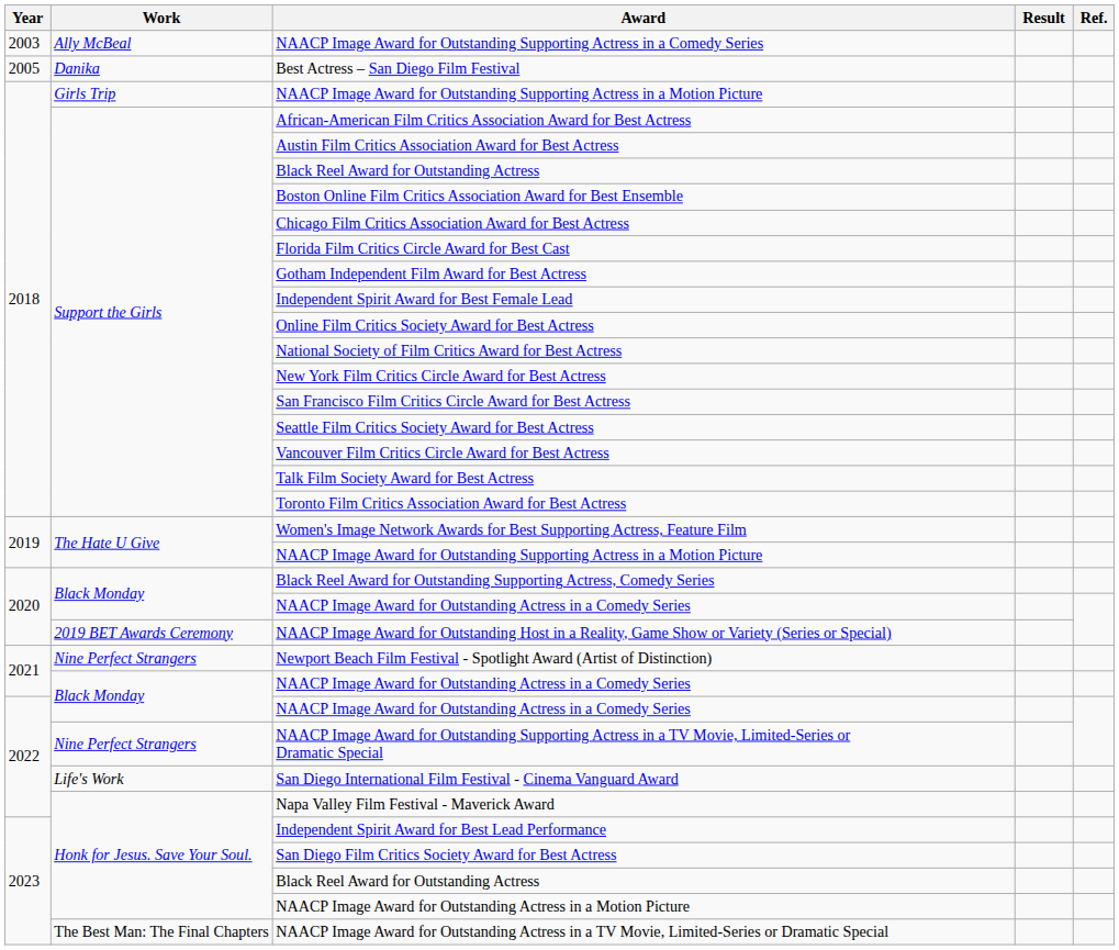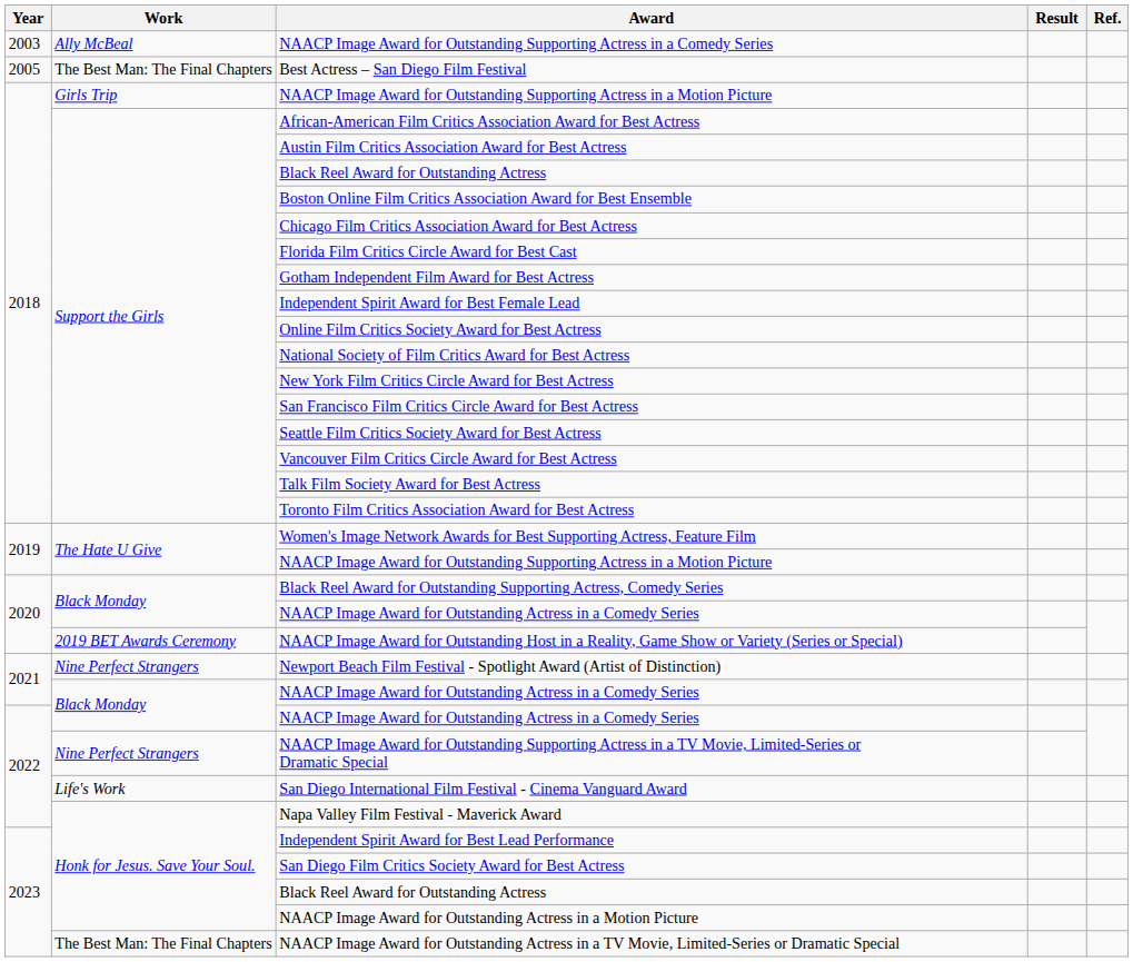 <table class="wikitable sortable" style="text-align:left; font-size:95%;">
 <tr>
 <th>Year</th>
 <th width=20%>Work</th>
 <th>Award</th>
 <th>Result</th>
 <th>Ref.</th>
 </tr>
 <tr>
 <td>2003</td>
 <td><em><a href='#'>Ally McBeal</a></em></td>
 <td><a href='#'>NAACP Image Award for Outstanding Supporting Actress in a Comedy Series</a></td>
 <td></td>
 <td></td>
 </tr>
 <tr>
 <td>2005</td>
-<td><em><a href='#'>Danika</a></em></td>
+<td>The Best Man: The Final Chapters</td>
 <td>Best Actress – <a href='#'>San Diego Film Festival</a></td>
 <td></td>
 <td></td>
 </tr>
 <tr>
 <td rowspan="17">2018</td>
 <td><em><a href='#'>Girls Trip</a></em></td>
 <td><a href='#'>NAACP Image Award for Outstanding Supporting Actress in a Motion Picture</a></td>
 <td></td>
 <td></td>
 </tr>
 <tr>
 <td rowspan="16"><em><a href='#'>Support the Girls</a></em></td>
 <td><a href='#'>African-American Film Critics Association Award for Best Actress</a></td>
 <td></td>
 <td></td>
 </tr>
 <tr>
 <td><a href='#'>Austin Film Critics Association Award for Best Actress</a></td>
 <td></td>
 <td></td>
 </tr>
 <tr>
 <td><a href='#'>Black Reel Award for Outstanding Actress</a></td>
 <td></td>
 <td></td>
 </tr>
 <tr>
 <td><a href='#'>Boston Online Film Critics Association Award for Best Ensemble</a></td>
 <td></td>
 <td></td>
 </tr>
 <tr>
 <td><a href='#'>Chicago Film Critics Association Award for Best Actress</a></td>
 <td></td>
 <td></td>
 </tr>
 <tr>
 <td><a href='#'>Florida Film Critics Circle Award for Best Cast</a></td>
 <td></td>
 <td></td>
 </tr>
 <tr>
 <td><a href='#'>Gotham Independent Film Award for Best Actress</a></td>
 <td></td>
 <td></td>
 </tr>
 <tr>
 <td><a href='#'>Independent Spirit Award for Best Female Lead</a></td>
 <td></td>
 <td></td>
 </tr>
 <tr>
 <td><a href='#'>Online Film Critics Society Award for Best Actress</a></td>
 <td></td>
 <td></td>
 </tr>
 <tr>
 <td><a href='#'>National Society of Film Critics Award for Best Actress</a></td>
 <td></td>
 <td></td>
 </tr>
 <tr>
 <td><a href='#'>New York Film Critics Circle Award for Best Actress</a></td>
 <td></td>
 <td></td>
 </tr>
 <tr>
 <td><a href='#'>San Francisco Film Critics Circle Award for Best Actress</a></td>
 <td></td>
 <td></td>
 </tr>
 <tr>
 <td><a href='#'>Seattle Film Critics Society Award for Best Actress</a></td>
 <td></td>
 <td></td>
 </tr>
 <tr>
 <td><a href='#'>Vancouver Film Critics Circle Award for Best Actress</a></td>
 <td></td>
 <td></td>
 </tr>
 <tr>
 <td><a href='#'>Talk Film Society Award for Best Actress</a></td>
 <td></td>
 <td></td>
 </tr>
 <tr>
 <td><a href='#'>Toronto Film Critics Association Award for Best Actress</a></td>
 <td></td>
 <td></td>
 </tr>
 <tr>
 <td rowspan="2">2019</td>
 <td rowspan="2"><em><a href='#'>The Hate U Give</a></em></td>
 <td><a href='#'> Women's Image Network Awards for Best Supporting Actress, Feature Film</a></td>
 <td></td>
 <td></td>
 </tr>
 <tr>
 <td><a href='#'>NAACP Image Award for Outstanding Supporting Actress in a Motion Picture</a></td>
 <td></td>
 <td></td>
 </tr>
 <tr>
 <td rowspan="3">2020</td>
 <td rowspan="2"><em><a href='#'>Black Monday</a></em></td>
 <td><a href='#'>Black Reel Award for Outstanding Supporting Actress, Comedy Series</a></td>
 <td></td>
 <td></td>
 </tr>
 <tr>
 <td><a href='#'>NAACP Image Award for Outstanding Actress in a Comedy Series</a></td>
 <td></td>
 <td rowspan="2"></td>
 </tr>
 <tr>
 <td><em><a href='#'>2019 BET Awards Ceremony</a></em></td>
 <td><a href='#'>NAACP Image Award for Outstanding Host in a Reality, Game Show or Variety (Series or Special)</a></td>
 <td></td>
 </tr>
 <tr>
 <td rowspan="2">2021</td>
 <td><em><a href='#'>Nine Perfect Strangers</a></em></td>
 <td><a href='#'>Newport Beach Film Festival</a> - Spotlight Award (Artist of Distinction)</td>
 <td></td>
 <td></td>
 </tr>
 <tr>
 <td rowspan="2"><em><a href='#'>Black Monday</a></em></td>
 <td><a href='#'>NAACP Image Award for Outstanding Actress in a Comedy Series</a></td>
 <td></td>
 <td></td>
 </tr>
 <tr>
 <td rowspan="4">2022</td>
 <td><a href='#'>NAACP Image Award for Outstanding Actress in a Comedy Series</a></td>
 <td></td>
 <td rowspan="2"></td>
 </tr>
 <tr>
 <td><em><a href='#'>Nine Perfect Strangers</a></em></td>
 <td><a href='#'>NAACP Image Award for Outstanding Supporting Actress in a TV Movie, Limited-Series or<br>Dramatic Special</a></td>
 <td></td>
 </tr>
 <tr>
 <td><em>Life's Work</em></td>
 <td><a href='#'>San Diego International Film Festival</a> - <a href='#'>Cinema Vanguard Award</a></td>
 <td></td>
 <td></td>
 </tr>
 <tr>
 <td rowspan="5"><em><a href='#'>Honk for Jesus. Save Your Soul.</a></em></td>
 <td>Napa Valley Film Festival - Maverick Award</td>
 <td></td>
 <td></td>
 </tr>
 <tr>
 <td rowspan="5">2023</td>
 <td><a href='#'>Independent Spirit Award for Best Lead Performance</a></td>
 <td></td>
 <td></td>
 </tr>
 <tr>
 <td><a href='#'>San Diego Film Critics Society Award for Best Actress</a></td>
 <td></td>
 <td></td>
 </tr>
 <tr>
 <td>Black Reel Award for Outstanding Actress</td>
 <td></td>
 <td></td>
 </tr>
 <tr>
 <td>NAACP Image Award for Outstanding Actress in a Motion Picture</td>
 <td></td>
 <td></td>
 </tr>
 <tr>
 <td>The Best Man: The Final Chapters</td>
 <td>NAACP Image Award for Outstanding Actress in a TV Movie, Limited-Series or Dramatic Special</td>
 <td></td>
 <td></td>
 </tr>
 </table>
